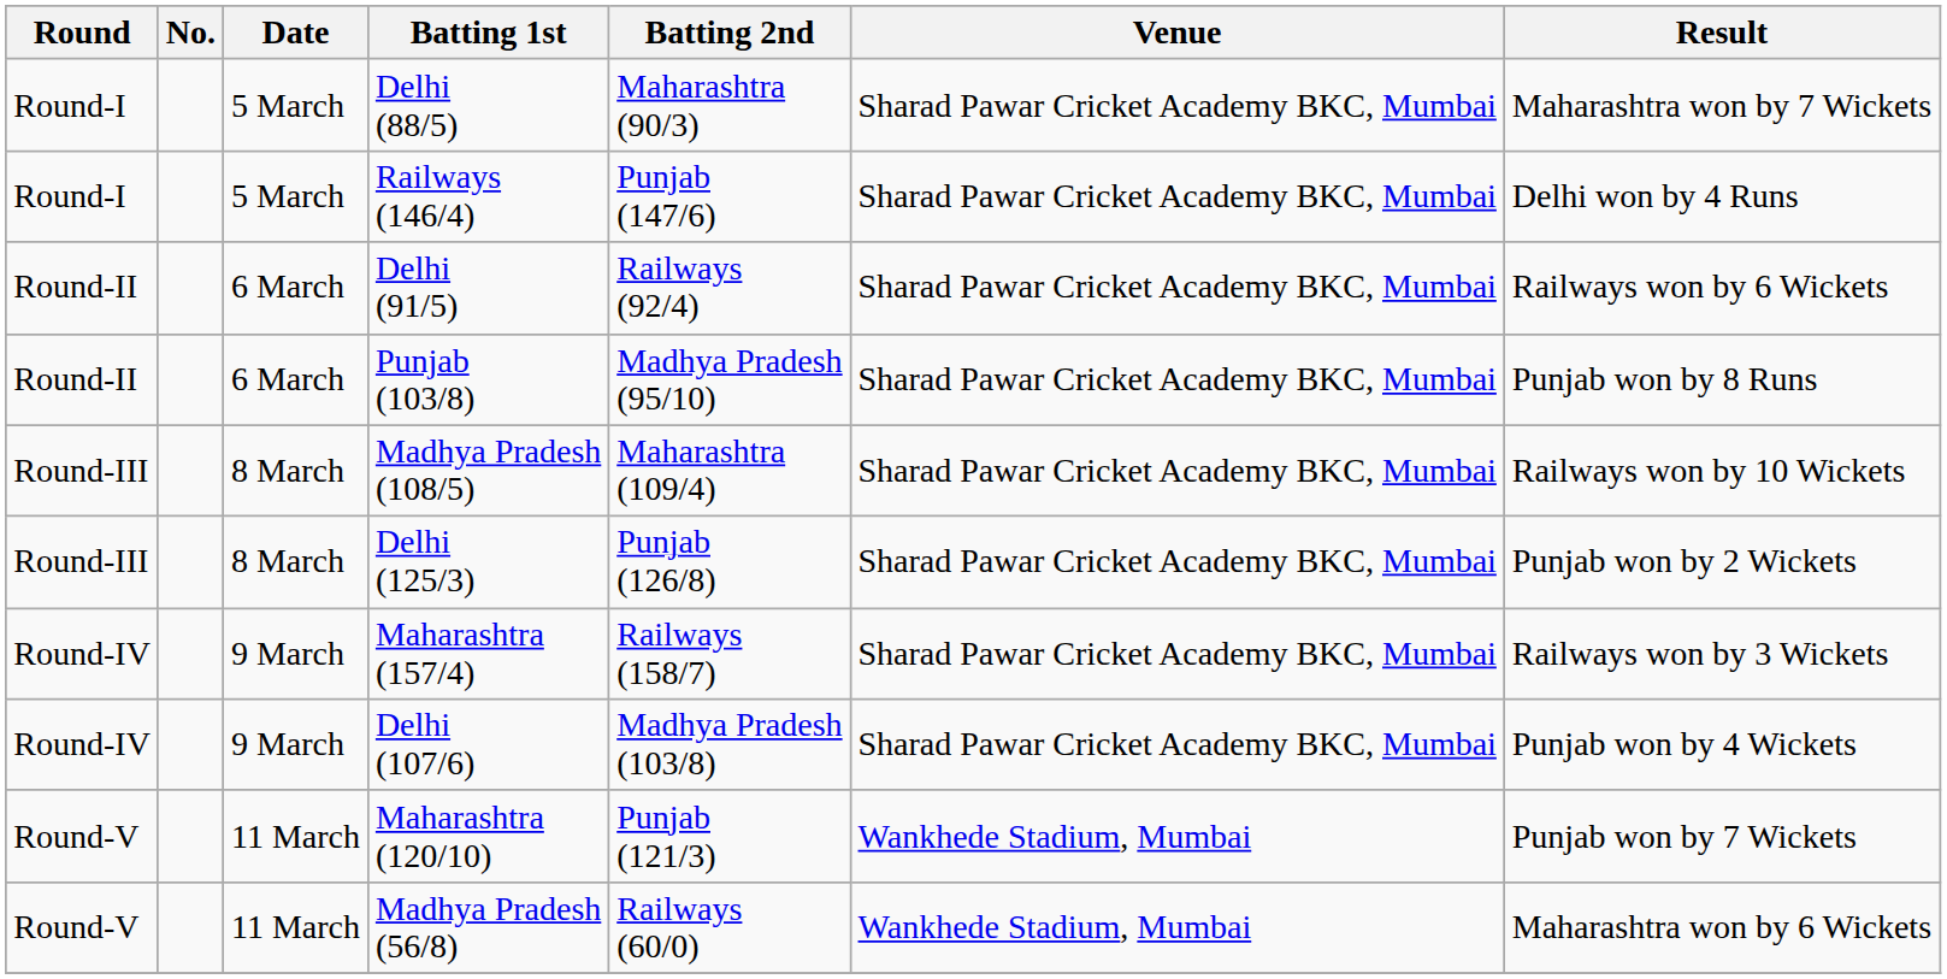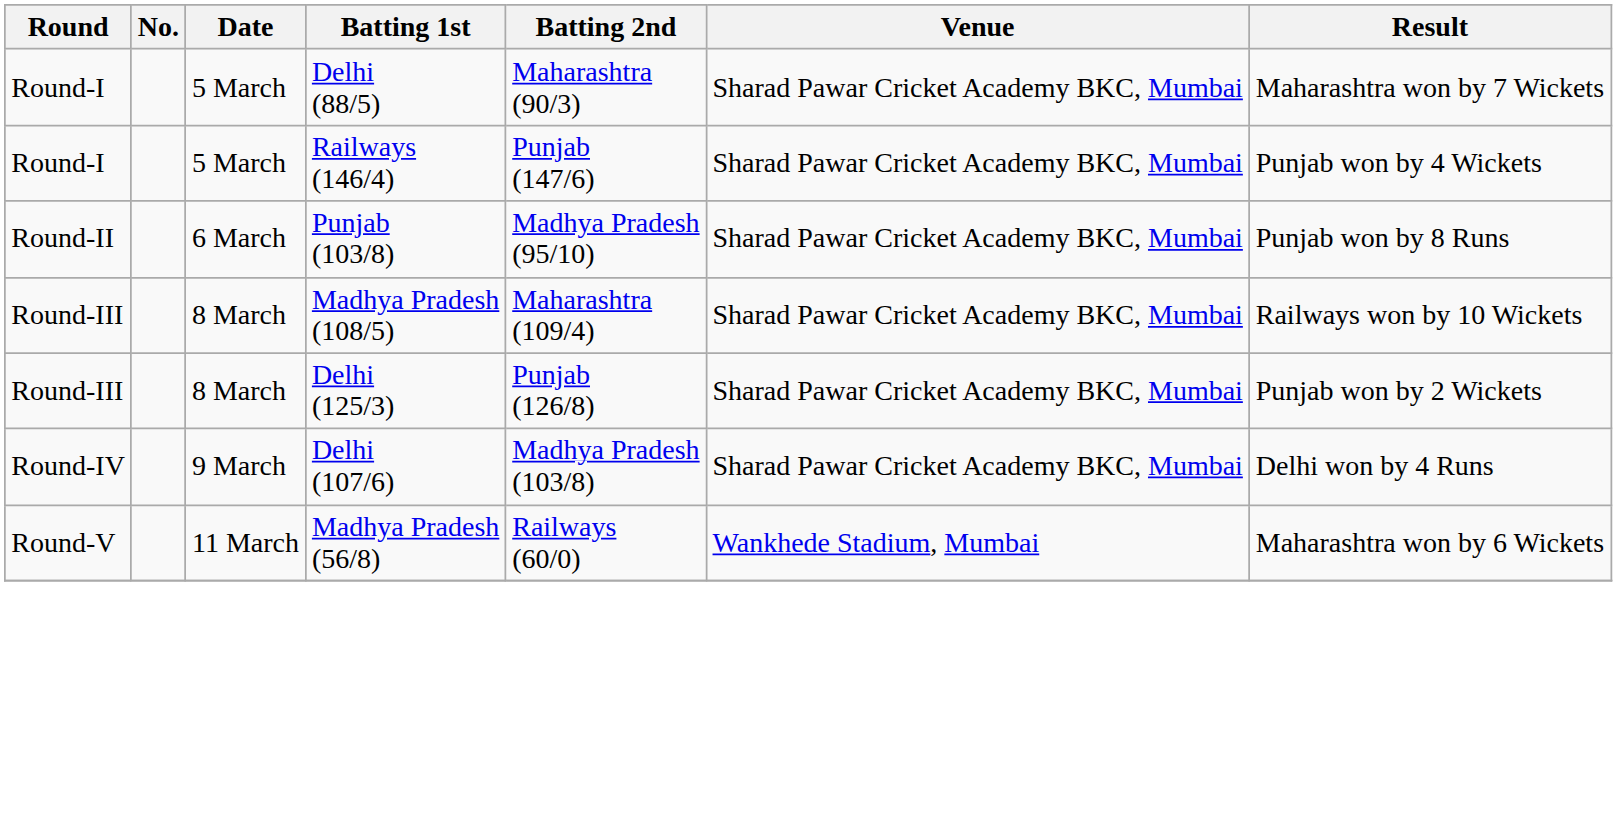 <table class="wikitable collapsible sortable collapsed">
 <tr>
 <th>Round</th>
 <th>No.</th>
 <th>Date</th>
 <th>Batting 1st</th>
 <th>Batting 2nd</th>
 <th>Venue</th>
 <th>Result</th>
 </tr>
 <tr>
 <td>Round-I</td>
 <td></td>
 <td>5 March</td>
 <td><a href='#'>Delhi</a><br>(88/5)</td>
 <td><a href='#'>Maharashtra</a><br>(90/3)</td>
 <td>Sharad Pawar Cricket Academy BKC, <a href='#'>Mumbai</a></td>
 <td>Maharashtra won by 7 Wickets</td>
 </tr>
 <tr>
 <td>Round-I</td>
 <td></td>
 <td>5 March</td>
 <td><a href='#'>Railways</a><br>(146/4)</td>
 <td><a href='#'>Punjab</a><br>(147/6)</td>
 <td>Sharad Pawar Cricket Academy BKC, <a href='#'>Mumbai</a></td>
-<td>Delhi won by 4 Runs</td>
-</tr>
-<tr>
-<td>Round-II</td>
-<td></td>
-<td>6 March</td>
-<td><a href='#'>Delhi</a><br>(91/5)</td>
-<td><a href='#'>Railways</a><br>(92/4)</td>
-<td>Sharad Pawar Cricket Academy BKC, <a href='#'>Mumbai</a></td>
-<td>Railways won by 6 Wickets</td>
+<td>Punjab won by 4 Wickets</td>
 </tr>
 <tr>
 <td>Round-II</td>
 <td></td>
 <td>6 March</td>
 <td><a href='#'>Punjab</a><br>(103/8)</td>
 <td><a href='#'>Madhya Pradesh</a><br>(95/10)</td>
 <td>Sharad Pawar Cricket Academy BKC, <a href='#'>Mumbai</a></td>
 <td>Punjab won by 8 Runs</td>
 </tr>
 <tr>
 <td>Round-III</td>
 <td></td>
 <td>8 March</td>
 <td><a href='#'>Madhya Pradesh</a><br>(108/5)</td>
 <td><a href='#'>Maharashtra</a><br>(109/4)</td>
 <td>Sharad Pawar Cricket Academy BKC, <a href='#'>Mumbai</a></td>
 <td>Railways won by 10 Wickets</td>
 </tr>
 <tr>
 <td>Round-III</td>
 <td></td>
 <td>8 March</td>
 <td><a href='#'>Delhi</a><br>(125/3)</td>
 <td><a href='#'>Punjab</a><br>(126/8)</td>
 <td>Sharad Pawar Cricket Academy BKC, <a href='#'>Mumbai</a></td>
 <td>Punjab won by 2 Wickets</td>
 </tr>
 <tr>
 <td>Round-IV</td>
 <td></td>
 <td>9 March</td>
-<td><a href='#'>Maharashtra</a><br>(157/4)</td>
-<td><a href='#'>Railways</a><br>(158/7)</td>
-<td>Sharad Pawar Cricket Academy BKC, <a href='#'>Mumbai</a></td>
-<td>Railways won by 3 Wickets</td>
-</tr>
-<tr>
-<td>Round-IV</td>
-<td></td>
-<td>9 March</td>
 <td><a href='#'>Delhi</a><br>(107/6)</td>
 <td><a href='#'>Madhya Pradesh</a><br>(103/8)</td>
 <td>Sharad Pawar Cricket Academy BKC, <a href='#'>Mumbai</a></td>
-<td>Punjab won by 4 Wickets</td>
-</tr>
-<tr>
-<td>Round-V</td>
-<td></td>
-<td>11 March</td>
-<td><a href='#'>Maharashtra</a><br>(120/10)</td>
-<td><a href='#'>Punjab</a><br>(121/3)</td>
-<td><a href='#'>Wankhede Stadium</a>, <a href='#'>Mumbai</a></td>
-<td>Punjab won by 7 Wickets</td>
+<td>Delhi won by 4 Runs</td>
 </tr>
 <tr>
 <td>Round-V</td>
 <td></td>
 <td>11 March</td>
 <td><a href='#'>Madhya Pradesh</a><br>(56/8)</td>
 <td><a href='#'>Railways</a><br>(60/0)</td>
 <td><a href='#'>Wankhede Stadium</a>, <a href='#'>Mumbai</a></td>
 <td>Maharashtra won by 6 Wickets</td>
 </tr>
 <tr>
 </tr>
 </table>
